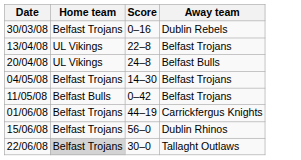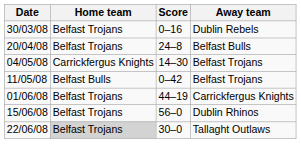 <table class="wikitable">
 <tr>
 <th>Date</th>
 <th>Home team</th>
 <th>Score</th>
 <th>Away team</th>
 </tr>
 <tr>
 <td>30/03/08</td>
 <td>Belfast Trojans</td>
 <td>0–16</td>
 <td>Dublin Rebels</td>
 </tr>
 <tr>
-<td>13/04/08</td>
-<td>UL Vikings</td>
-<td>22–8</td>
+<td>20/04/08</td>
 <td>Belfast Trojans</td>
-</tr>
-<tr>
-<td>20/04/08</td>
-<td>UL Vikings</td>
 <td>24–8</td>
 <td>Belfast Bulls</td>
 </tr>
 <tr>
 <td>04/05/08</td>
-<td>Belfast Trojans</td>
+<td>Carrickfergus Knights</td>
 <td>14–30</td>
 <td>Belfast Trojans</td>
 </tr>
 <tr>
 <td>11/05/08</td>
 <td>Belfast Bulls</td>
 <td>0–42</td>
 <td>Belfast Trojans</td>
 </tr>
 <tr>
 <td>01/06/08</td>
 <td>Belfast Trojans</td>
 <td>44–19</td>
 <td>Carrickfergus Knights</td>
 </tr>
 <tr>
 <td>15/06/08</td>
 <td>Belfast Trojans</td>
 <td>56–0</td>
 <td>Dublin Rhinos</td>
 </tr>
 <tr>
 <td>22/06/08</td>
 <td style="background: lightgrey;">Belfast Trojans</td>
 <td>30–0</td>
 <td>Tallaght Outlaws</td>
 </tr>
 </table>
